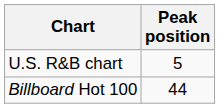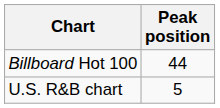 <table class="wikitable sortable">
 <tr>
 <th align="left">Chart</th>
 <th align="center">Peak<br>position</th>
 </tr>
 <tr>
+<td align="left"><em>Billboard</em> Hot 100</td>
+<td align="center">44</td>
+</tr>
+<tr>
 <td align="left">U.S. R&B chart</td>
 <td align="center">5</td>
 </tr>
-<tr>
-<td align="left"><em>Billboard</em> Hot 100</td>
-<td align="center">44</td>
-</tr>
 </table>
